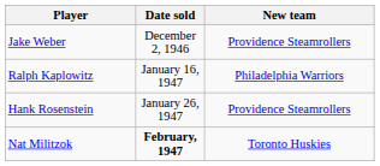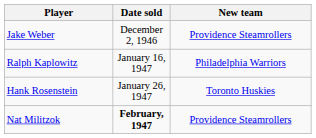 <table class="wikitable" style="text-align:center">
 <tr>
 <th style="width:160px">Player</th>
 <th style="width:80px">Date sold</th>
 <th style="width:210px">New team</th>
 </tr>
 <tr>
 <td align=left><a href='#'>Jake Weber</a></td>
 <td>December 2, 1946</td>
 <td><a href='#'>Providence Steamrollers</a></td>
 </tr>
 <tr>
 <td align=left><a href='#'>Ralph Kaplowitz</a></td>
 <td>January 16, 1947</td>
 <td><a href='#'>Philadelphia Warriors</a></td>
 </tr>
 <tr>
 <td align=left><a href='#'>Hank Rosenstein</a></td>
 <td>January 26, 1947</td>
-<td><a href='#'>Providence Steamrollers</a></td>
+<td><a href='#'>Toronto Huskies</a></td>
 </tr>
 <tr>
 <td align=left><a href='#'>Nat Militzok</a></td>
 <td><strong>February, 1947</strong></td>
-<td><a href='#'>Toronto Huskies</a></td>
+<td><a href='#'>Providence Steamrollers</a></td>
 </tr>
 </table>
